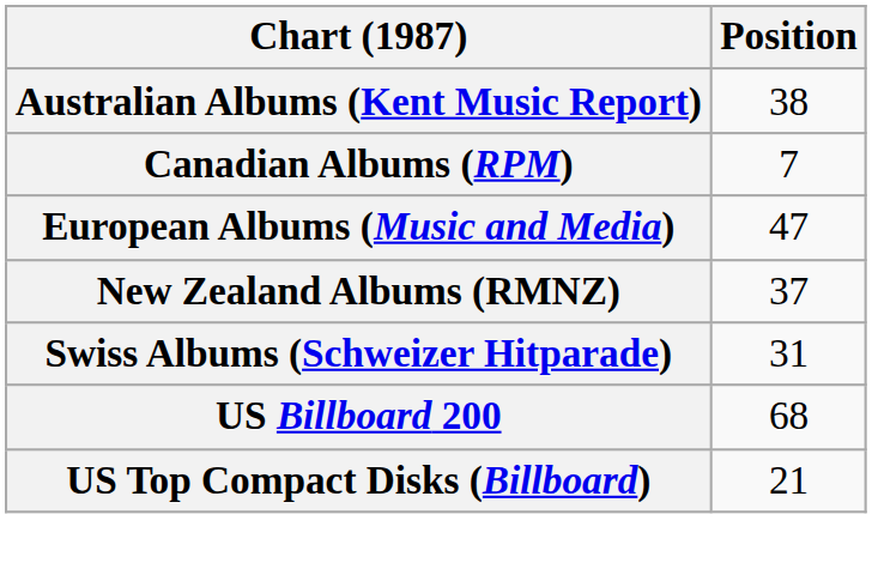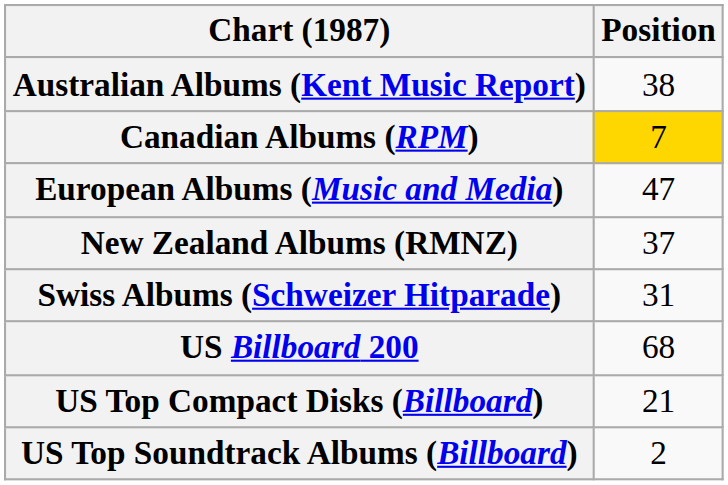 <table class="wikitable sortable plainrowheaders" style="text-align:center">
 <tr>
 <th>Chart (1987)</th>
 <th>Position</th>
 </tr>
 <tr>
 <th scope="row">Australian Albums (<a href='#'>Kent Music Report</a>)</th>
 <td>38</td>
 </tr>
 <tr>
 <th scope="row">Canadian Albums (<a href='#'><em>RPM</em></a>)</th>
-<td>7</td>
+<td style="background: gold;">7</td>
 </tr>
 <tr>
 <th scope="row">European Albums (<em><a href='#'>Music and Media</a></em>)</th>
 <td>47</td>
 </tr>
 <tr>
 <th scope="row">New Zealand Albums (RMNZ)</th>
 <td>37</td>
 </tr>
 <tr>
 <th scope="row">Swiss Albums (<a href='#'>Schweizer Hitparade</a>)</th>
 <td>31</td>
 </tr>
 <tr>
 <th scope="row">US <a href='#'><em>Billboard</em> 200</a></th>
 <td>68</td>
 </tr>
 <tr>
 <th scope="row">US Top Compact Disks (<a href='#'><em>Billboard</em></a>)</th>
 <td>21</td>
 </tr>
+<tr>
+<th scope="row">US Top Soundtrack Albums (<a href='#'><em>Billboard</em></a>)</th>
+<td>2</td>
+</tr>
 </table>
